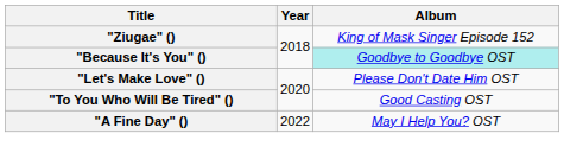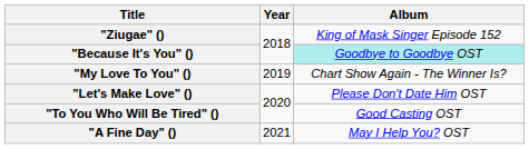 <table class="wikitable plainrowheaders" style="text-align:center">
 <tr>
 <th scope="col" style="width:20em">Title</th>
 <th scope="col" style="width:2em">Year</th>
 <th scope="col" style="width:18em">Album</th>
 </tr>
 <tr>
 <th scope="row">"Ziugae" ()</th>
 <td rowspan="2">2018</td>
 <td><em><a href='#'>King of Mask Singer</a> Episode 152</em></td>
 </tr>
 <tr>
 <th scope="row">"Because It's You" ()</th>
 <td style="background: paleturquoise;"><em><a href='#'>Goodbye to Goodbye</a> OST</em></td>
 </tr>
 <tr>
+<th scope="row">"My Love To You" ()<br></th>
+<td>2019</td>
+<td><em>Chart Show Again - The Winner Is?</em></td>
+</tr>
+<tr>
 <th scope="row">"Let's Make Love" ()<br></th>
 <td rowspan="2">2020</td>
 <td><em><a href='#'>Please Don't Date Him</a> OST</em></td>
 </tr>
 <tr>
 <th scope="row">"To You Who Will Be Tired" ()</th>
 <td><em><a href='#'>Good Casting</a> OST</em></td>
 </tr>
 <tr>
 <th scope="row">"A Fine Day" ()</th>
-<td>2022</td>
+<td>2021</td>
 <td><em><a href='#'>May I Help You?</a> OST</em></td>
 </tr>
 </table>
